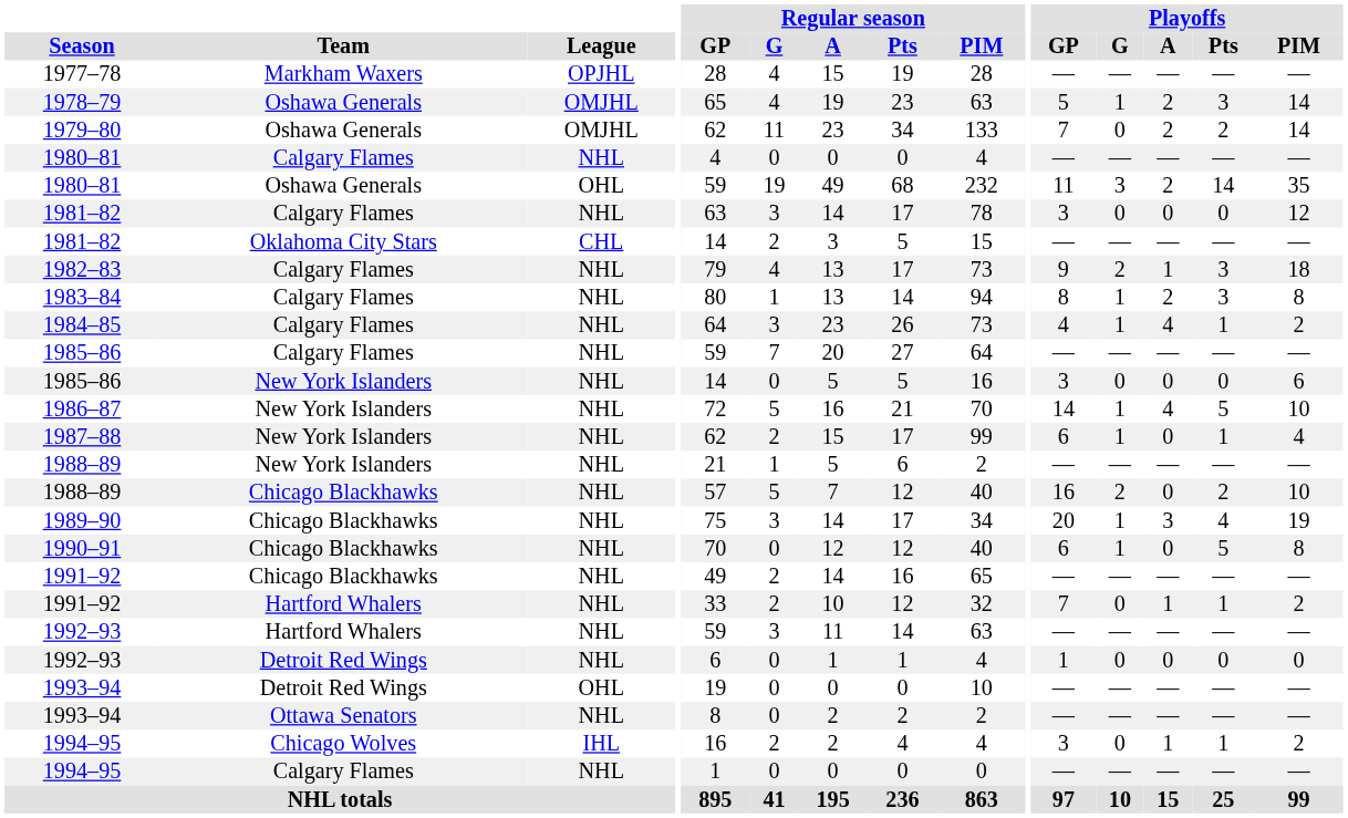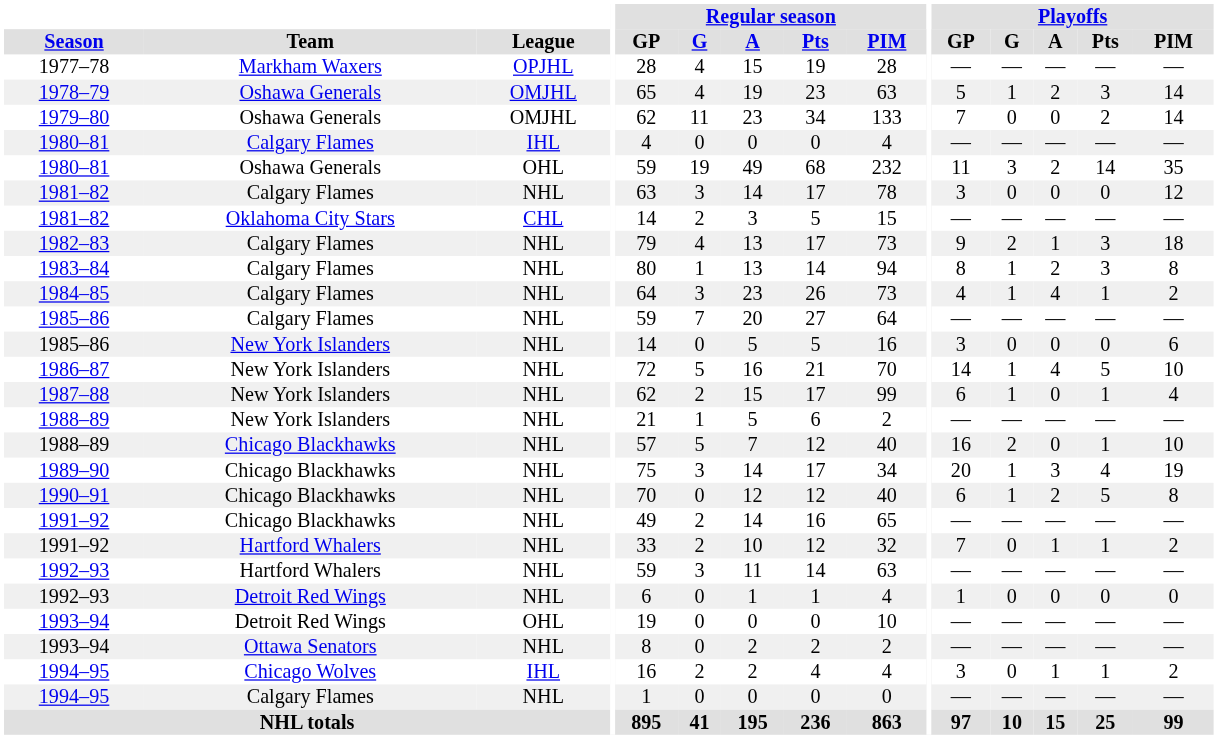 <table border="0" cellpadding="1" cellspacing="0" style="text-align:center; width:60em">
 <tr bgcolor="#e0e0e0">
 <th colspan="3"  bgcolor="#ffffff"></th>
 <th rowspan="100" bgcolor="#ffffff"></th>
 <th colspan="5"><a href='#'>Regular season</a></th>
 <th rowspan="100" bgcolor="#ffffff"></th>
 <th colspan="5"><a href='#'>Playoffs</a></th>
 </tr>
 <tr bgcolor="#e0e0e0">
 <th><a href='#'>Season</a></th>
 <th>Team</th>
 <th>League</th>
 <th>GP</th>
 <th><a href='#'>G</a></th>
 <th><a href='#'>A</a></th>
 <th><a href='#'>Pts</a></th>
 <th><a href='#'>PIM</a></th>
 <th>GP</th>
 <th>G</th>
 <th>A</th>
 <th>Pts</th>
 <th>PIM</th>
 </tr>
 <tr>
 <td>1977–78</td>
 <td><a href='#'>Markham Waxers</a></td>
 <td><a href='#'>OPJHL</a></td>
 <td>28</td>
 <td>4</td>
 <td>15</td>
 <td>19</td>
 <td>28</td>
 <td>—</td>
 <td>—</td>
 <td>—</td>
 <td>—</td>
 <td>—</td>
 </tr>
 <tr bgcolor="#f0f0f0">
 <td><a href='#'>1978–79</a></td>
 <td><a href='#'>Oshawa Generals</a></td>
 <td><a href='#'>OMJHL</a></td>
 <td>65</td>
 <td>4</td>
 <td>19</td>
 <td>23</td>
 <td>63</td>
 <td>5</td>
 <td>1</td>
 <td>2</td>
 <td>3</td>
 <td>14</td>
 </tr>
 <tr>
 <td><a href='#'>1979–80</a></td>
 <td>Oshawa Generals</td>
 <td>OMJHL</td>
 <td>62</td>
 <td>11</td>
 <td>23</td>
 <td>34</td>
 <td>133</td>
 <td>7</td>
 <td>0</td>
-<td>2</td>
+<td>0</td>
 <td>2</td>
 <td>14</td>
 </tr>
 <tr bgcolor="#f0f0f0">
 <td><a href='#'>1980–81</a></td>
 <td><a href='#'>Calgary Flames</a></td>
-<td><a href='#'>NHL</a></td>
+<td><a href='#'>IHL</a></td>
 <td>4</td>
 <td>0</td>
 <td>0</td>
 <td>0</td>
 <td>4</td>
 <td>—</td>
 <td>—</td>
 <td>—</td>
 <td>—</td>
 <td>—</td>
 </tr>
 <tr>
 <td><a href='#'>1980–81</a></td>
 <td>Oshawa Generals</td>
 <td>OHL</td>
 <td>59</td>
 <td>19</td>
 <td>49</td>
 <td>68</td>
 <td>232</td>
 <td>11</td>
 <td>3</td>
 <td>2</td>
 <td>14</td>
 <td>35</td>
 </tr>
 <tr bgcolor="#f0f0f0">
 <td><a href='#'>1981–82</a></td>
 <td>Calgary Flames</td>
 <td>NHL</td>
 <td>63</td>
 <td>3</td>
 <td>14</td>
 <td>17</td>
 <td>78</td>
 <td>3</td>
 <td>0</td>
 <td>0</td>
 <td>0</td>
 <td>12</td>
 </tr>
 <tr>
 <td><a href='#'>1981–82</a></td>
 <td><a href='#'>Oklahoma City Stars</a></td>
 <td><a href='#'>CHL</a></td>
 <td>14</td>
 <td>2</td>
 <td>3</td>
 <td>5</td>
 <td>15</td>
 <td>—</td>
 <td>—</td>
 <td>—</td>
 <td>—</td>
 <td>—</td>
 </tr>
 <tr bgcolor="#f0f0f0">
 <td><a href='#'>1982–83</a></td>
 <td>Calgary Flames</td>
 <td>NHL</td>
 <td>79</td>
 <td>4</td>
 <td>13</td>
 <td>17</td>
 <td>73</td>
 <td>9</td>
 <td>2</td>
 <td>1</td>
 <td>3</td>
 <td>18</td>
 </tr>
 <tr>
 <td><a href='#'>1983–84</a></td>
 <td>Calgary Flames</td>
 <td>NHL</td>
 <td>80</td>
 <td>1</td>
 <td>13</td>
 <td>14</td>
 <td>94</td>
 <td>8</td>
 <td>1</td>
 <td>2</td>
 <td>3</td>
 <td>8</td>
 </tr>
 <tr bgcolor="#f0f0f0">
 <td><a href='#'>1984–85</a></td>
 <td>Calgary Flames</td>
 <td>NHL</td>
 <td>64</td>
 <td>3</td>
 <td>23</td>
 <td>26</td>
 <td>73</td>
 <td>4</td>
 <td>1</td>
 <td>4</td>
 <td>1</td>
 <td>2</td>
 </tr>
 <tr>
 <td><a href='#'>1985–86</a></td>
 <td>Calgary Flames</td>
 <td>NHL</td>
 <td>59</td>
 <td>7</td>
 <td>20</td>
 <td>27</td>
 <td>64</td>
 <td>—</td>
 <td>—</td>
 <td>—</td>
 <td>—</td>
 <td>—</td>
 </tr>
 <tr bgcolor="#f0f0f0">
 <td>1985–86</td>
 <td><a href='#'>New York Islanders</a></td>
 <td>NHL</td>
 <td>14</td>
 <td>0</td>
 <td>5</td>
 <td>5</td>
 <td>16</td>
 <td>3</td>
 <td>0</td>
 <td>0</td>
 <td>0</td>
 <td>6</td>
 </tr>
 <tr>
 <td><a href='#'>1986–87</a></td>
 <td>New York Islanders</td>
 <td>NHL</td>
 <td>72</td>
 <td>5</td>
 <td>16</td>
 <td>21</td>
 <td>70</td>
 <td>14</td>
 <td>1</td>
 <td>4</td>
 <td>5</td>
 <td>10</td>
 </tr>
 <tr bgcolor="#f0f0f0">
 <td><a href='#'>1987–88</a></td>
 <td>New York Islanders</td>
 <td>NHL</td>
 <td>62</td>
 <td>2</td>
 <td>15</td>
 <td>17</td>
 <td>99</td>
 <td>6</td>
 <td>1</td>
 <td>0</td>
 <td>1</td>
 <td>4</td>
 </tr>
 <tr>
 <td><a href='#'>1988–89</a></td>
 <td>New York Islanders</td>
 <td>NHL</td>
 <td>21</td>
 <td>1</td>
 <td>5</td>
 <td>6</td>
 <td>2</td>
 <td>—</td>
 <td>—</td>
 <td>—</td>
 <td>—</td>
 <td>—</td>
 </tr>
 <tr bgcolor="#f0f0f0">
 <td>1988–89</td>
 <td><a href='#'>Chicago Blackhawks</a></td>
 <td>NHL</td>
 <td>57</td>
 <td>5</td>
 <td>7</td>
 <td>12</td>
 <td>40</td>
 <td>16</td>
 <td>2</td>
 <td>0</td>
-<td>2</td>
+<td>1</td>
 <td>10</td>
 </tr>
 <tr>
 <td><a href='#'>1989–90</a></td>
 <td>Chicago Blackhawks</td>
 <td>NHL</td>
 <td>75</td>
 <td>3</td>
 <td>14</td>
 <td>17</td>
 <td>34</td>
 <td>20</td>
 <td>1</td>
 <td>3</td>
 <td>4</td>
 <td>19</td>
 </tr>
 <tr bgcolor="#f0f0f0">
 <td><a href='#'>1990–91</a></td>
 <td>Chicago Blackhawks</td>
 <td>NHL</td>
 <td>70</td>
 <td>0</td>
 <td>12</td>
 <td>12</td>
 <td>40</td>
 <td>6</td>
 <td>1</td>
-<td>0</td>
+<td>2</td>
 <td>5</td>
 <td>8</td>
 </tr>
 <tr>
 <td><a href='#'>1991–92</a></td>
 <td>Chicago Blackhawks</td>
 <td>NHL</td>
 <td>49</td>
 <td>2</td>
 <td>14</td>
 <td>16</td>
 <td>65</td>
 <td>—</td>
 <td>—</td>
 <td>—</td>
 <td>—</td>
 <td>—</td>
 </tr>
 <tr bgcolor="#f0f0f0">
 <td>1991–92</td>
 <td><a href='#'>Hartford Whalers</a></td>
 <td>NHL</td>
 <td>33</td>
 <td>2</td>
 <td>10</td>
 <td>12</td>
 <td>32</td>
 <td>7</td>
 <td>0</td>
 <td>1</td>
 <td>1</td>
 <td>2</td>
 </tr>
 <tr>
 <td><a href='#'>1992–93</a></td>
 <td>Hartford Whalers</td>
 <td>NHL</td>
 <td>59</td>
 <td>3</td>
 <td>11</td>
 <td>14</td>
 <td>63</td>
 <td>—</td>
 <td>—</td>
 <td>—</td>
 <td>—</td>
 <td>—</td>
 </tr>
 <tr bgcolor="#f0f0f0">
 <td>1992–93</td>
 <td><a href='#'>Detroit Red Wings</a></td>
 <td>NHL</td>
 <td>6</td>
 <td>0</td>
 <td>1</td>
 <td>1</td>
 <td>4</td>
 <td>1</td>
 <td>0</td>
 <td>0</td>
 <td>0</td>
 <td>0</td>
 </tr>
 <tr>
 <td><a href='#'>1993–94</a></td>
 <td>Detroit Red Wings</td>
 <td>OHL</td>
 <td>19</td>
 <td>0</td>
 <td>0</td>
 <td>0</td>
 <td>10</td>
 <td>—</td>
 <td>—</td>
 <td>—</td>
 <td>—</td>
 <td>—</td>
 </tr>
 <tr bgcolor="#f0f0f0">
 <td>1993–94</td>
 <td><a href='#'>Ottawa Senators</a></td>
 <td>NHL</td>
 <td>8</td>
 <td>0</td>
 <td>2</td>
 <td>2</td>
 <td>2</td>
 <td>—</td>
 <td>—</td>
 <td>—</td>
 <td>—</td>
 <td>—</td>
 </tr>
 <tr>
 <td><a href='#'>1994–95</a></td>
 <td><a href='#'>Chicago Wolves</a></td>
 <td><a href='#'>IHL</a></td>
 <td>16</td>
 <td>2</td>
 <td>2</td>
 <td>4</td>
 <td>4</td>
 <td>3</td>
 <td>0</td>
 <td>1</td>
 <td>1</td>
 <td>2</td>
 </tr>
 <tr bgcolor="#f0f0f0">
 <td><a href='#'>1994–95</a></td>
 <td>Calgary Flames</td>
 <td>NHL</td>
 <td>1</td>
 <td>0</td>
 <td>0</td>
 <td>0</td>
 <td>0</td>
 <td>—</td>
 <td>—</td>
 <td>—</td>
 <td>—</td>
 <td>—</td>
 </tr>
 <tr style="background:#e0e0e0;">
 <th colspan="3">NHL totals</th>
 <th>895</th>
 <th>41</th>
 <th>195</th>
 <th>236</th>
 <th>863</th>
 <th>97</th>
 <th>10</th>
 <th>15</th>
 <th>25</th>
 <th>99</th>
 </tr>
 </table>
